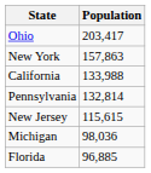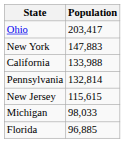 <table class="wikitable">
 <tr>
 <th>State</th>
 <th>Population</th>
 </tr>
 <tr>
 <td><a href='#'>Ohio</a></td>
 <td>203,417</td>
 </tr>
 <tr>
 <td>New York</td>
-<td>157,863</td>
+<td>147,883</td>
 </tr>
 <tr>
 <td>California</td>
 <td>133,988</td>
 </tr>
 <tr>
 <td>Pennsylvania</td>
 <td>132,814</td>
 </tr>
 <tr>
 <td>New Jersey</td>
 <td>115,615</td>
 </tr>
 <tr>
 <td>Michigan</td>
-<td>98,036</td>
+<td>98,033</td>
 </tr>
 <tr>
 <td>Florida</td>
 <td>96,885</td>
 </tr>
 </table>
